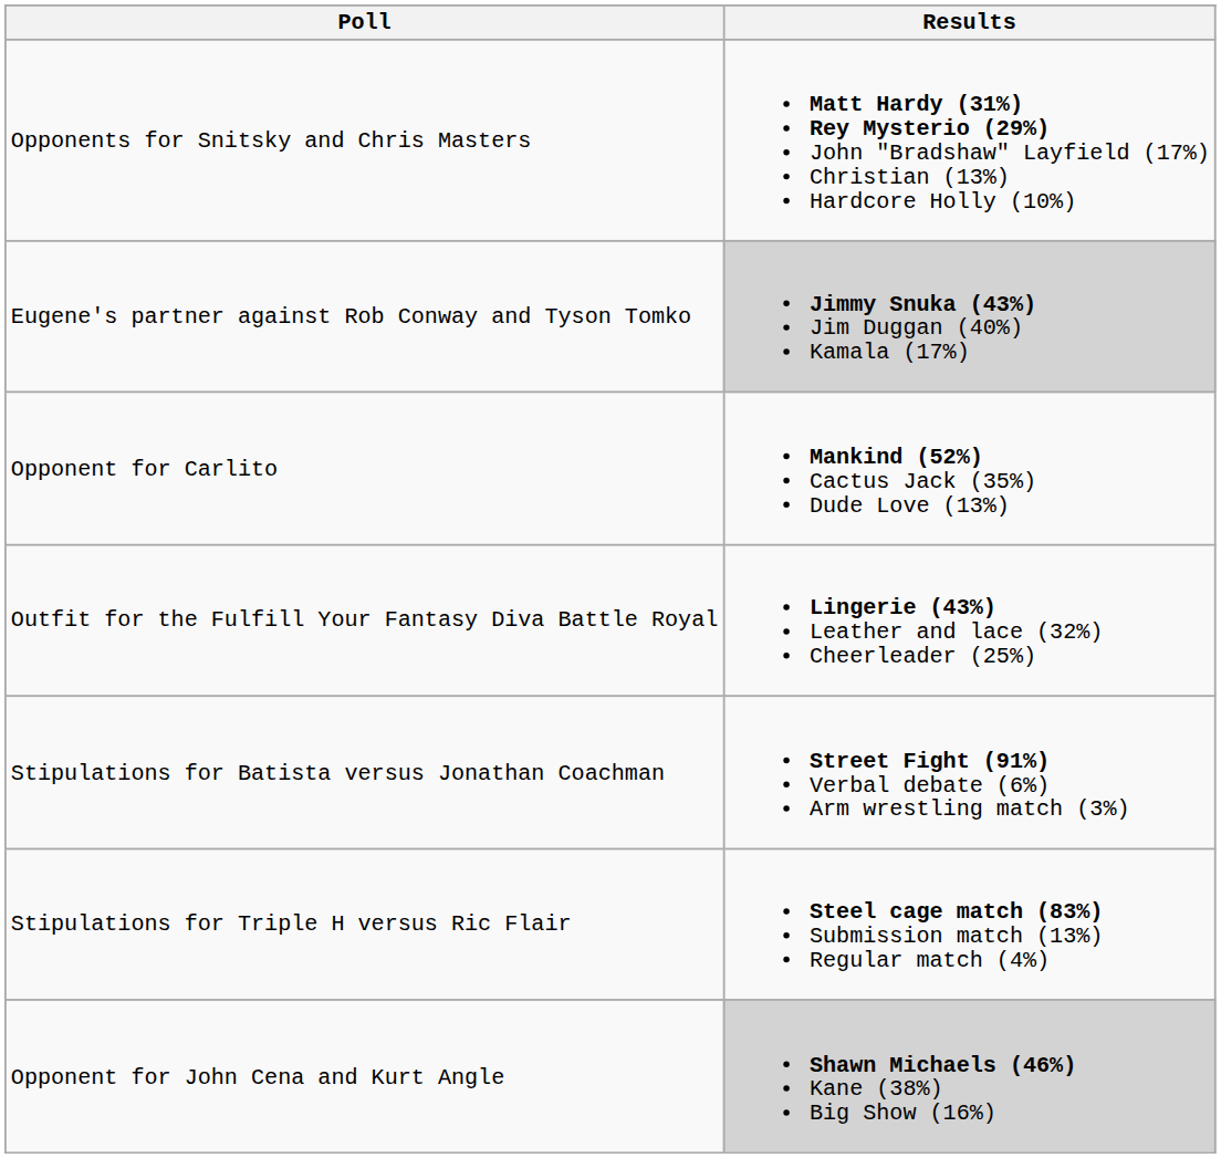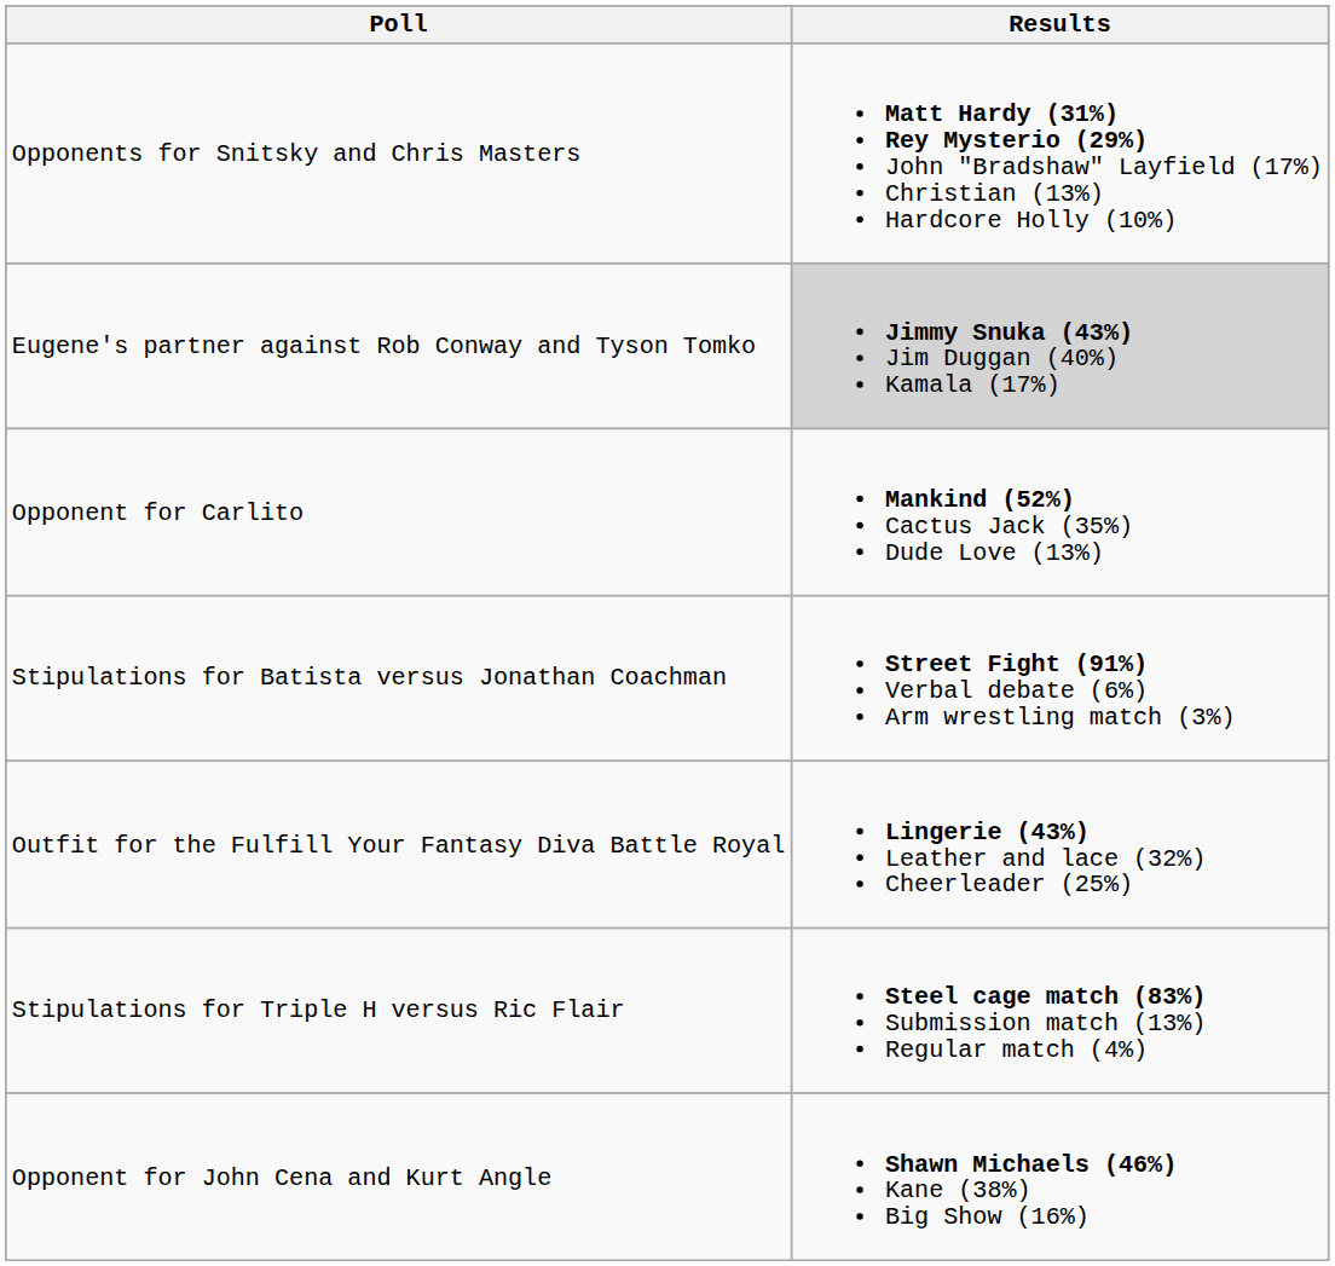 <table style="font-size: 85%" class="wikitable" border="1">
 <tr>
 <th><strong>Poll</strong></th>
 <th><strong>Results</strong></th>
 </tr>
 <tr>
 <td>Opponents for Snitsky and Chris Masters</td>
 <td><br><ul><li><strong>Matt Hardy (31%)</strong></li><li><strong>Rey Mysterio (29%)</strong></li><li>John "Bradshaw" Layfield (17%)</li><li>Christian (13%)</li><li>Hardcore Holly (10%)</li></ul></td>
 </tr>
 <tr>
 <td>Eugene's partner against Rob Conway and Tyson Tomko</td>
 <td style="background: lightgrey;"><br><ul><li><strong>Jimmy Snuka (43%)</strong></li><li>Jim Duggan (40%)</li><li>Kamala (17%)</li></ul></td>
 </tr>
 <tr>
 <td>Opponent for Carlito</td>
 <td><br><ul><li><strong>Mankind (52%)</strong></li><li>Cactus Jack (35%)</li><li>Dude Love (13%)</li></ul></td>
 </tr>
 <tr>
+<td>Stipulations for Batista versus Jonathan Coachman</td>
+<td><br><ul><li><strong>Street Fight (91%)</strong></li><li>Verbal debate (6%)</li><li>Arm wrestling match (3%)</li></ul></td>
+</tr>
+<tr>
 <td>Outfit for the Fulfill Your Fantasy Diva Battle Royal</td>
 <td><br><ul><li><strong>Lingerie (43%)</strong></li><li>Leather and lace (32%)</li><li>Cheerleader (25%)</li></ul></td>
-</tr>
-<tr>
-<td>Stipulations for Batista versus Jonathan Coachman</td>
-<td><br><ul><li><strong>Street Fight (91%)</strong></li><li>Verbal debate (6%)</li><li>Arm wrestling match (3%)</li></ul></td>
 </tr>
 <tr>
 <td>Stipulations for Triple H versus Ric Flair</td>
 <td><br><ul><li><strong>Steel cage match (83%)</strong></li><li>Submission match (13%)</li><li>Regular match (4%)</li></ul></td>
 </tr>
 <tr>
 <td>Opponent for John Cena and Kurt Angle</td>
-<td style="background: lightgrey;"><br><ul><li><strong>Shawn Michaels (46%)</strong></li><li>Kane (38%)</li><li>Big Show (16%)</li></ul></td>
+<td><br><ul><li><strong>Shawn Michaels (46%)</strong></li><li>Kane (38%)</li><li>Big Show (16%)</li></ul></td>
 </tr>
 </table>
